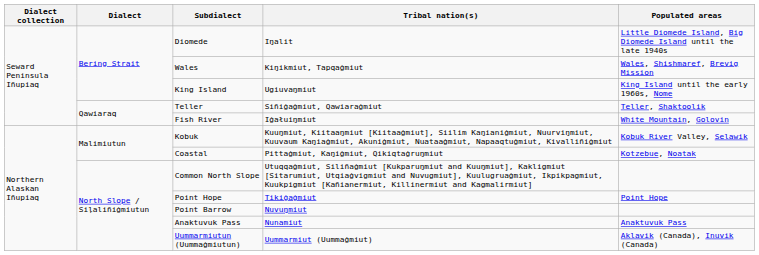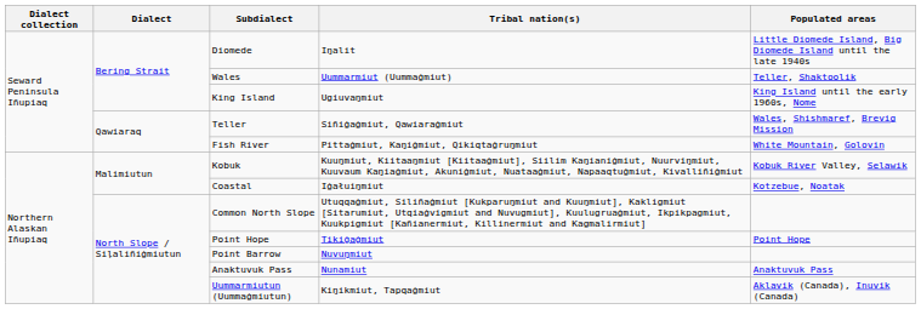 <table class="wikitable">
 <tr>
 <th>Dialect collection</th>
 <th>Dialect</th>
 <th>Subdialect</th>
 <th>Tribal nation(s)</th>
 <th>Populated areas</th>
 </tr>
 <tr>
 <td rowspan="5">Seward Peninsula Iñupiaq</td>
 <td rowspan="3"><a href='#'>Bering Strait</a></td>
 <td>Diomede</td>
 <td>Iŋalit</td>
 <td><a href='#'>Little Diomede Island</a>, <a href='#'>Big Diomede Island</a> until the late 1940s</td>
 </tr>
 <tr>
 <td>Wales</td>
-<td>Kiŋikmiut, Tapqaġmiut</td>
-<td><a href='#'>Wales</a>, <a href='#'>Shishmaref</a>, <a href='#'>Brevig Mission</a></td>
+<td><a href='#'>Uummarmiut</a> (Uummaġmiut)</td>
+<td><a href='#'>Teller</a>, <a href='#'>Shaktoolik</a></td>
 </tr>
 <tr>
 <td>King Island</td>
 <td>Ugiuvaŋmiut</td>
 <td><a href='#'>King Island</a> until the early 1960s, <a href='#'>Nome</a></td>
 </tr>
 <tr>
 <td rowspan="2">Qawiaraq</td>
 <td>Teller</td>
 <td>Siñiġaġmiut, Qawiaraġmiut</td>
-<td><a href='#'>Teller</a>, <a href='#'>Shaktoolik</a></td>
+<td><a href='#'>Wales</a>, <a href='#'>Shishmaref</a>, <a href='#'>Brevig Mission</a></td>
 </tr>
 <tr>
 <td>Fish River</td>
-<td>Iġałuiŋmiut</td>
+<td>Pittaġmiut, Kaŋiġmiut, Qikiqtaġruŋmiut</td>
 <td><a href='#'>White Mountain</a>, <a href='#'>Golovin</a></td>
 </tr>
 <tr>
 <td rowspan="7">Northern Alaskan Iñupiaq</td>
 <td rowspan="2">Malimiutun</td>
 <td>Kobuk</td>
 <td>Kuuŋmiut, Kiitaaŋmiut [Kiitaaġmiut], Siilim Kaŋianiġmiut, Nuurviŋmiut, Kuuvaum Kaŋiaġmiut, Akuniġmiut, Nuataaġmiut, Napaaqtuġmiut, Kivalliñiġmiut</td>
 <td><a href='#'>Kobuk River</a> Valley, <a href='#'>Selawik</a></td>
 </tr>
 <tr>
 <td>Coastal</td>
-<td>Pittaġmiut, Kaŋiġmiut, Qikiqtaġruŋmiut</td>
+<td>Iġałuiŋmiut</td>
 <td><a href='#'>Kotzebue</a>, <a href='#'>Noatak</a></td>
 </tr>
 <tr>
 <td rowspan="5"><a href='#'>North Slope</a> / Siḷaliñiġmiutun</td>
 <td>Common North Slope</td>
 <td>Utuqqaġmiut, Siliñaġmiut [Kukparuŋmiut and Kuuŋmiut], Kakligmiut [Sitarumiut, Utqiaġvigmiut and Nuvugmiut], Kuulugruaġmiut, Ikpikpagmiut, Kuukpigmiut [Kañianermiut, Killinermiut and Kagmalirmiut]</td>
 <td></td>
 </tr>
 <tr>
 <td>Point Hope</td>
 <td><a href='#'>Tikiġaġmiut</a></td>
 <td><a href='#'>Point Hope</a></td>
 </tr>
 <tr>
 <td>Point Barrow</td>
 <td><a href='#'>Nuvuŋmiut</a></td>
 <td></td>
 </tr>
 <tr>
 <td>Anaktuvuk Pass</td>
 <td><a href='#'>Nunamiut</a></td>
 <td><a href='#'>Anaktuvuk Pass</a></td>
 </tr>
 <tr>
 <td><a href='#'>Uummarmiutun</a> (Uummaġmiutun)</td>
-<td><a href='#'>Uummarmiut</a> (Uummaġmiut)</td>
+<td>Kiŋikmiut, Tapqaġmiut</td>
 <td><a href='#'>Aklavik</a> (Canada), <a href='#'>Inuvik</a> (Canada)</td>
 </tr>
 </table>
